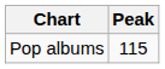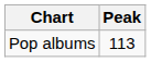 <table class="wikitable">
 <tr>
 <th>Chart</th>
 <th>Peak</th>
 </tr>
 <tr>
 <td>Pop albums</td>
-<td align="center">115</td>
+<td align="center">113</td>
 </tr>
 </table>
